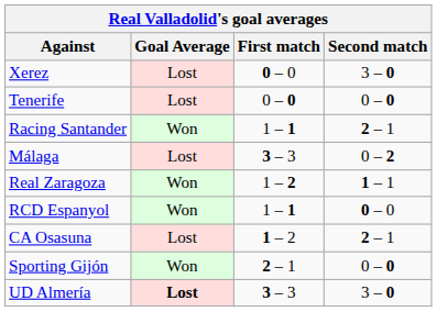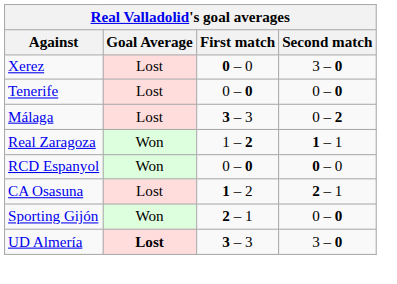 <table class="wikitable" style="font-size: 90%">
 <tr>
 <th colspan="4"><a href='#'>Real Valladolid</a>'s goal averages</th>
 </tr>
 <tr>
 <th>Against</th>
 <th>Goal Average</th>
 <th>First match</th>
 <th>Second match</th>
 </tr>
 <tr>
 <td><a href='#'>Xerez</a></td>
 <td style="text-align:center; background:#fdd;">Lost</td>
 <td style="text-align:center;"><strong>0</strong> – 0</td>
 <td style="text-align:center;">3 – <strong>0</strong></td>
 </tr>
 <tr>
 <td><a href='#'>Tenerife</a></td>
 <td style="text-align:center; background:#fdd;">Lost</td>
 <td style="text-align:center;">0 – <strong>0</strong></td>
 <td style="text-align:center;">0 – <strong>0</strong></td>
 </tr>
 <tr>
-<td><a href='#'>Racing Santander</a></td>
-<td style="text-align:center; background:#dfd;">Won</td>
-<td style="text-align:center;">1 – <strong>1</strong></td>
-<td style="text-align:center;"><strong>2</strong> – 1</td>
-</tr>
-<tr>
 <td><a href='#'>Málaga</a></td>
 <td style="text-align:center; background:#fdd;">Lost</td>
 <td style="text-align:center;"><strong>3</strong> – 3</td>
 <td style="text-align:center;">0 – <strong>2</strong></td>
 </tr>
 <tr>
 <td><a href='#'>Real Zaragoza</a></td>
 <td style="text-align:center; background:#dfd;">Won</td>
 <td style="text-align:center;">1 – <strong>2</strong></td>
 <td style="text-align:center;"><strong>1</strong> – 1</td>
 </tr>
 <tr>
 <td><a href='#'>RCD Espanyol</a></td>
 <td style="text-align:center; background:#dfd;">Won</td>
-<td style="text-align:center;">1 – <strong>1</strong></td>
+<td style="text-align:center;">0 – <strong>0</strong></td>
 <td style="text-align:center;"><strong>0</strong> – 0</td>
 </tr>
 <tr>
 <td><a href='#'>CA Osasuna</a></td>
 <td style="text-align:center; background:#fdd;">Lost</td>
 <td style="text-align:center;"><strong>1</strong> – 2</td>
 <td style="text-align:center;"><strong>2</strong> – 1</td>
 </tr>
 <tr>
 <td><a href='#'>Sporting Gijón</a></td>
 <td style="text-align:center; background:#dfd;">Won</td>
 <td style="text-align:center;"><strong>2</strong> – 1</td>
 <td style="text-align:center;">0 – <strong>0</strong></td>
 </tr>
 <tr>
 <td><a href='#'>UD Almería</a></td>
 <td style="text-align:center; background:#fdd;"><strong>Lost</strong></td>
 <td style="text-align:center;"><strong>3</strong> – 3</td>
 <td style="text-align:center;">3 – <strong>0</strong></td>
 </tr>
 </table>
